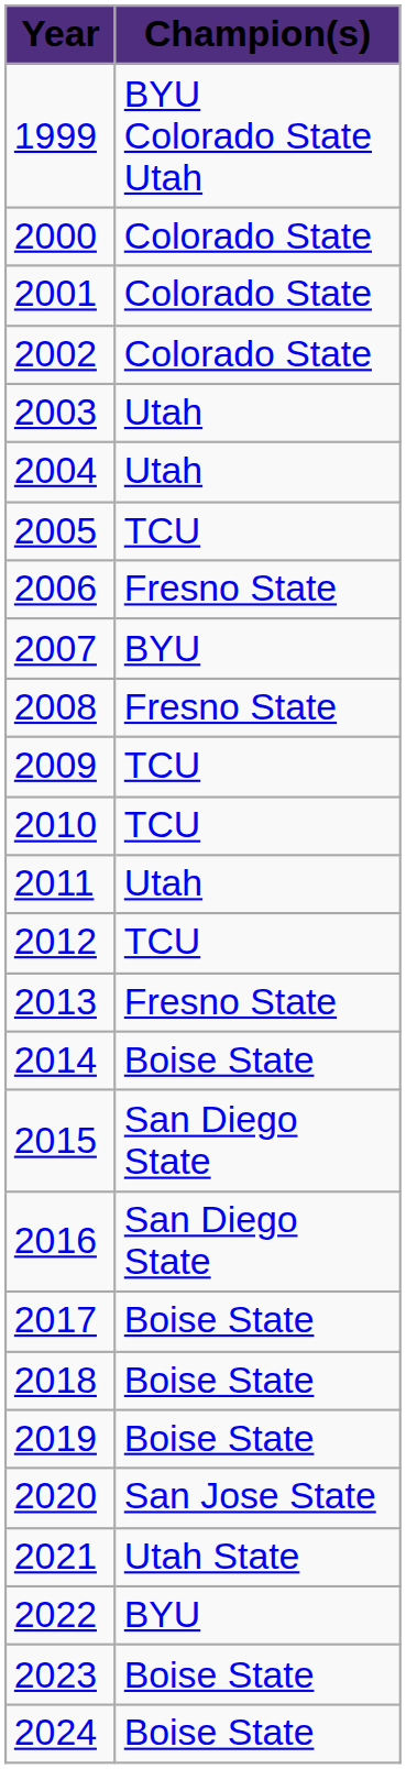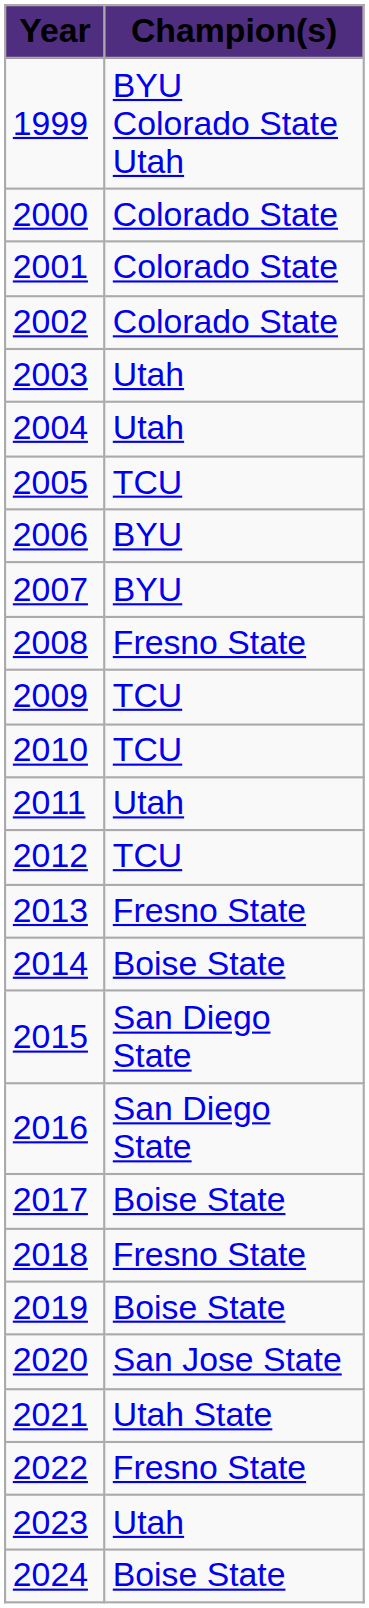 <table class="wikitable">
 <tr>
 <th style="background:#4F2D7F;" scope="col" width="40px"><span> Year</span></th>
 <th style="background:#4F2D7F;" scope="col" width="115px"><span> Champion(s)</span></th>
 </tr>
 <tr>
 <td><a href='#'>1999</a></td>
 <td><a href='#'>BYU</a> <br> <a href='#'>Colorado State</a> <br> <a href='#'>Utah</a></td>
 </tr>
 <tr>
 <td><a href='#'>2000</a></td>
 <td><a href='#'>Colorado State</a></td>
 </tr>
 <tr>
 <td><a href='#'>2001</a></td>
 <td><a href='#'>Colorado State</a></td>
 </tr>
 <tr>
 <td><a href='#'>2002</a></td>
 <td><a href='#'>Colorado State</a></td>
 </tr>
 <tr>
 <td><a href='#'>2003</a></td>
 <td><a href='#'>Utah</a></td>
 </tr>
 <tr>
 <td><a href='#'>2004</a></td>
 <td><a href='#'>Utah</a></td>
 </tr>
 <tr>
 <td><a href='#'>2005</a></td>
 <td><a href='#'>TCU</a></td>
 </tr>
 <tr>
 <td><a href='#'>2006</a></td>
-<td><a href='#'>Fresno State</a></td>
+<td><a href='#'>BYU</a></td>
 </tr>
 <tr>
 <td><a href='#'>2007</a></td>
 <td><a href='#'>BYU</a></td>
 </tr>
 <tr>
 <td><a href='#'>2008</a></td>
 <td><a href='#'>Fresno State</a></td>
 </tr>
 <tr>
 <td><a href='#'>2009</a></td>
 <td><a href='#'>TCU</a></td>
 </tr>
 <tr>
 <td><a href='#'>2010</a></td>
 <td><a href='#'>TCU</a></td>
 </tr>
 <tr>
 <td><a href='#'>2011</a></td>
 <td><a href='#'>Utah</a></td>
 </tr>
 <tr>
 <td><a href='#'>2012</a></td>
 <td><a href='#'>TCU</a></td>
 </tr>
 <tr>
 <td><a href='#'>2013</a></td>
 <td><a href='#'>Fresno State</a></td>
 </tr>
 <tr>
 <td><a href='#'>2014</a></td>
 <td><a href='#'>Boise State</a></td>
 </tr>
 <tr>
 <td><a href='#'>2015</a></td>
 <td><a href='#'>San Diego State</a></td>
 </tr>
 <tr>
 <td><a href='#'>2016</a></td>
 <td><a href='#'>San Diego State</a></td>
 </tr>
 <tr>
 <td><a href='#'>2017</a></td>
 <td><a href='#'>Boise State</a></td>
 </tr>
 <tr>
 <td><a href='#'>2018</a></td>
-<td><a href='#'>Boise State</a></td>
+<td><a href='#'>Fresno State</a></td>
 </tr>
 <tr>
 <td><a href='#'>2019</a></td>
 <td><a href='#'>Boise State</a></td>
 </tr>
 <tr>
 <td><a href='#'>2020</a></td>
 <td><a href='#'>San Jose State</a></td>
 </tr>
 <tr>
 <td><a href='#'>2021</a></td>
 <td><a href='#'>Utah State</a></td>
 </tr>
 <tr>
 <td><a href='#'>2022</a></td>
-<td><a href='#'>BYU</a></td>
+<td><a href='#'>Fresno State</a></td>
 </tr>
 <tr>
 <td><a href='#'>2023</a></td>
-<td><a href='#'>Boise State</a></td>
+<td><a href='#'>Utah</a></td>
 </tr>
 <tr>
 <td><a href='#'>2024</a></td>
 <td><a href='#'>Boise State</a></td>
 </tr>
 </table>
